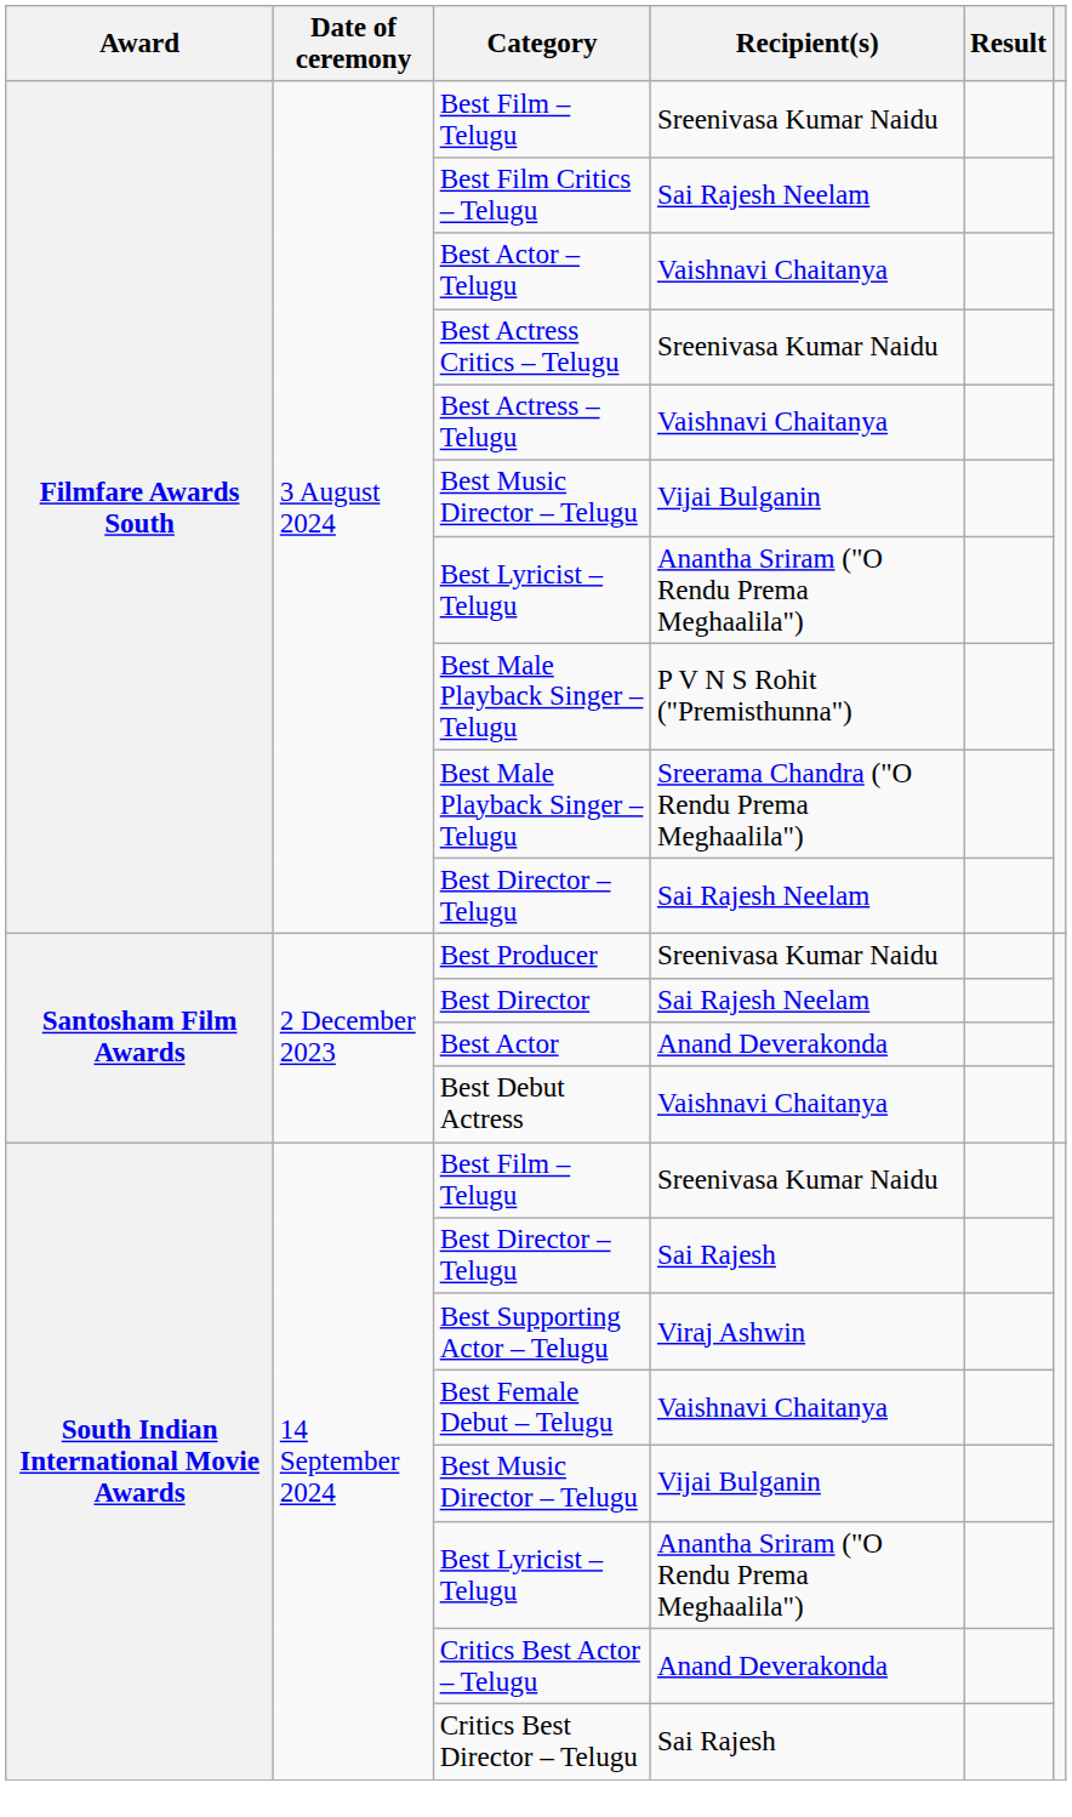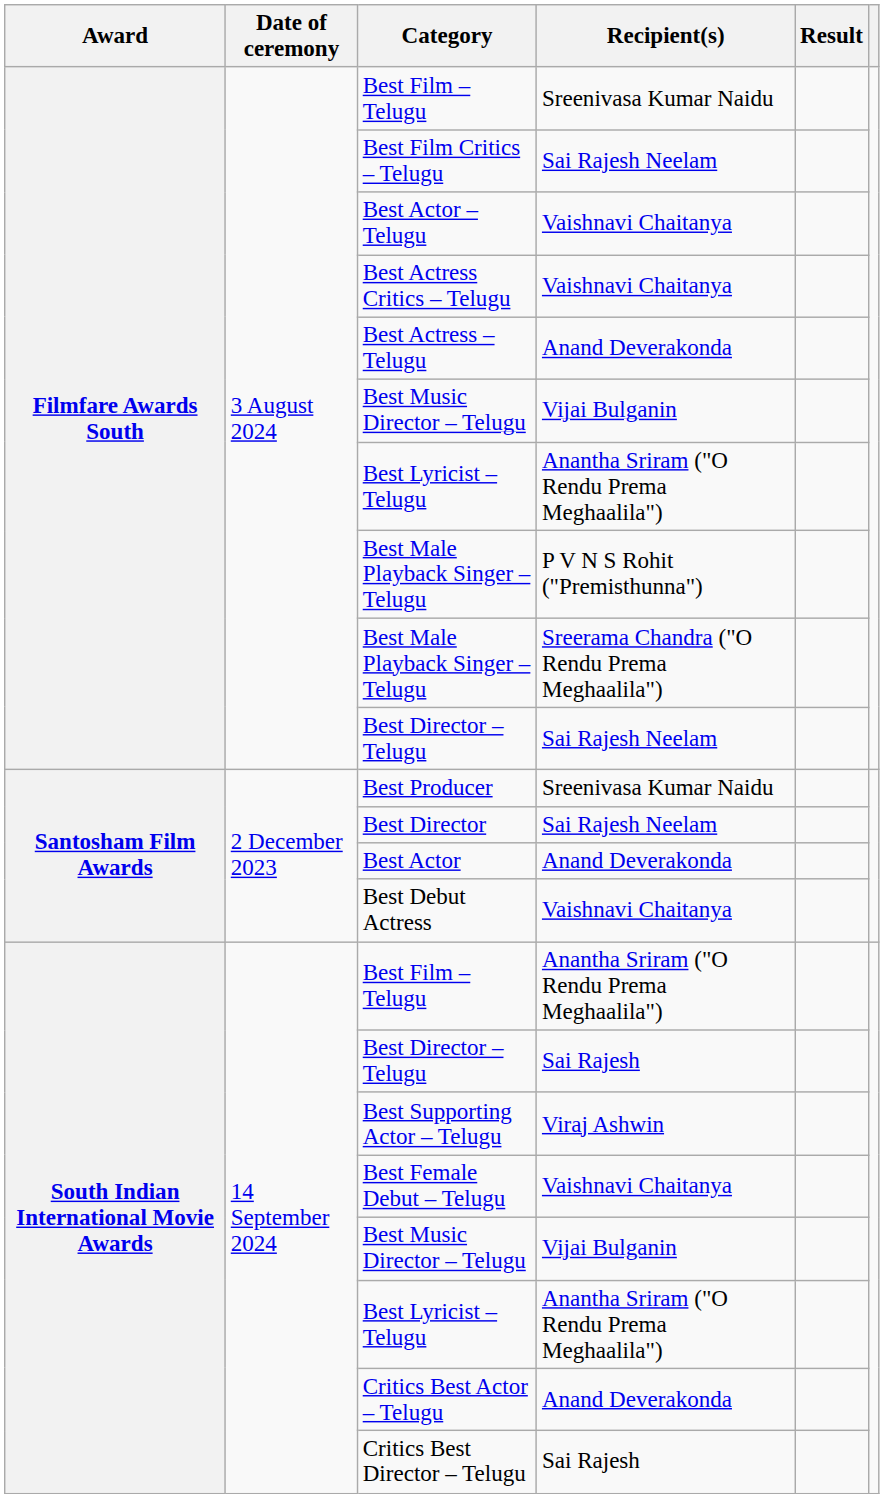 <table class="wikitable plainrowheaders sortable">
 <tr>
 <th scope="col">Award</th>
 <th scope="col">Date of ceremony</th>
 <th scope="col">Category</th>
 <th scope="col">Recipient(s)</th>
 <th scope="col">Result</th>
 <th scope="col" class="unsortable"></th>
 </tr>
 <tr>
 <th rowspan="10" scope="row"><a href='#'>Filmfare Awards South</a></th>
 <td rowspan="10"><a href='#'>3 August 2024</a></td>
 <td><a href='#'>Best Film – Telugu</a></td>
 <td>Sreenivasa Kumar Naidu</td>
 <td></td>
 <td rowspan="10"></td>
 </tr>
 <tr>
 <td><a href='#'>Best Film Critics – Telugu</a></td>
 <td><a href='#'>Sai Rajesh Neelam</a></td>
 <td></td>
 </tr>
 <tr>
 <td><a href='#'>Best Actor – Telugu</a></td>
 <td><a href='#'>Vaishnavi Chaitanya</a></td>
 <td></td>
 </tr>
 <tr>
 <td><a href='#'>Best Actress Critics – Telugu</a></td>
-<td>Sreenivasa Kumar Naidu</td>
+<td><a href='#'>Vaishnavi Chaitanya</a></td>
 <td></td>
 </tr>
 <tr>
 <td><a href='#'>Best Actress – Telugu</a></td>
-<td><a href='#'>Vaishnavi Chaitanya</a></td>
+<td><a href='#'>Anand Deverakonda</a></td>
 <td></td>
 </tr>
 <tr>
 <td><a href='#'>Best Music Director – Telugu</a></td>
 <td><a href='#'>Vijai Bulganin</a></td>
 <td></td>
 </tr>
 <tr>
 <td><a href='#'>Best Lyricist – Telugu</a></td>
 <td><a href='#'>Anantha Sriram</a> ("O Rendu Prema Meghaalila")</td>
 <td></td>
 </tr>
 <tr>
 <td><a href='#'>Best Male Playback Singer – Telugu</a></td>
 <td>P V N S Rohit ("Premisthunna")</td>
 <td></td>
 </tr>
 <tr>
 <td><a href='#'>Best Male Playback Singer – Telugu</a></td>
 <td><a href='#'>Sreerama Chandra</a> ("O Rendu Prema Meghaalila")</td>
 <td></td>
 </tr>
 <tr>
 <td><a href='#'>Best Director – Telugu</a></td>
 <td><a href='#'>Sai Rajesh Neelam</a></td>
 <td></td>
 </tr>
 <tr>
 <th rowspan="4" scope="row"><a href='#'>Santosham Film Awards</a></th>
 <td rowspan="4"><a href='#'>2 December 2023</a></td>
 <td><a href='#'>Best Producer</a></td>
 <td>Sreenivasa Kumar Naidu</td>
 <td></td>
 <td rowspan="4"></td>
 </tr>
 <tr>
 <td><a href='#'>Best Director</a></td>
 <td><a href='#'>Sai Rajesh Neelam</a></td>
 <td></td>
 </tr>
 <tr>
 <td><a href='#'>Best Actor</a></td>
 <td><a href='#'>Anand Deverakonda</a></td>
 <td></td>
 </tr>
 <tr>
 <td>Best Debut Actress</td>
 <td><a href='#'>Vaishnavi Chaitanya</a></td>
 <td></td>
 </tr>
 <tr>
 <th rowspan="8" scope="row"><a href='#'>South Indian International Movie Awards</a></th>
 <td rowspan="8"><a href='#'>14 September 2024</a></td>
 <td><a href='#'>Best Film – Telugu</a></td>
-<td>Sreenivasa Kumar Naidu</td>
+<td><a href='#'>Anantha Sriram</a> ("O Rendu Prema Meghaalila")</td>
 <td></td>
 <td rowspan="8"></td>
 </tr>
 <tr>
 <td><a href='#'>Best Director – Telugu</a></td>
 <td><a href='#'>Sai Rajesh</a></td>
 <td></td>
 </tr>
 <tr>
 <td><a href='#'>Best Supporting Actor – Telugu</a></td>
 <td><a href='#'>Viraj Ashwin</a></td>
 <td></td>
 </tr>
 <tr>
 <td><a href='#'>Best Female Debut – Telugu</a></td>
 <td><a href='#'>Vaishnavi Chaitanya</a></td>
 <td></td>
 </tr>
 <tr>
 <td><a href='#'>Best Music Director – Telugu</a></td>
 <td><a href='#'>Vijai Bulganin</a></td>
 <td></td>
 </tr>
 <tr>
 <td><a href='#'>Best Lyricist – Telugu</a></td>
 <td><a href='#'>Anantha Sriram</a> ("O Rendu Prema Meghaalila")</td>
 <td></td>
 </tr>
 <tr>
 <td><a href='#'>Critics Best Actor – Telugu</a></td>
 <td><a href='#'>Anand Deverakonda</a></td>
 <td></td>
 </tr>
 <tr>
 <td>Critics Best Director – Telugu</td>
 <td>Sai Rajesh</td>
 <td></td>
 </tr>
 </table>
